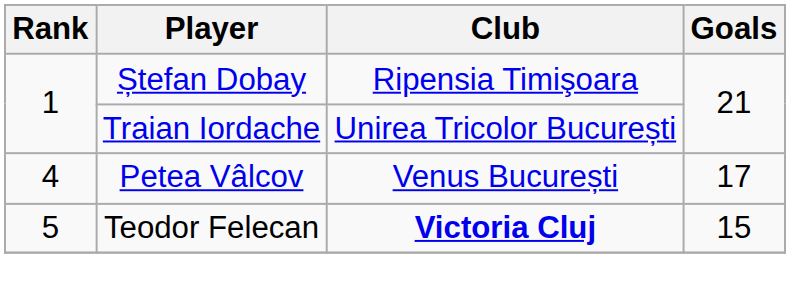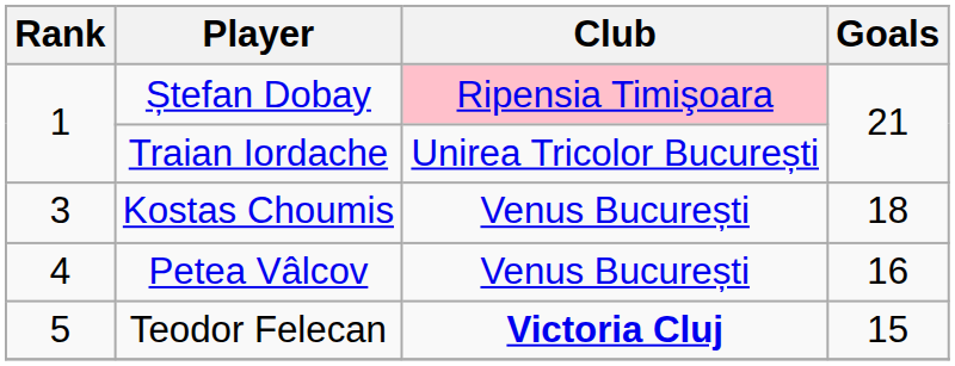 <table class="wikitable sortable" style="text-align:center">
 <tr>
 <th>Rank</th>
 <th>Player</th>
 <th>Club</th>
 <th>Goals</th>
 </tr>
 <tr>
 <td rowspan=2 align=center>1</td>
 <td><a href='#'>Ștefan Dobay</a></td>
-<td><a href='#'>Ripensia Timişoara</a></td>
+<td style="background: pink;"><a href='#'>Ripensia Timişoara</a></td>
 <td rowspan=2 align=center>21</td>
 </tr>
 <tr>
 <td><a href='#'>Traian Iordache</a></td>
 <td><a href='#'>Unirea Tricolor București</a></td>
 </tr>
 <tr>
+<td rowspan=1 align=center>3</td>
+<td><a href='#'>Kostas Choumis</a></td>
+<td><a href='#'>Venus București</a></td>
+<td rowspan=1 align=center>18</td>
+</tr>
+<tr>
 <td rowspan=1 align=center>4</td>
 <td><a href='#'>Petea Vâlcov</a></td>
 <td><a href='#'>Venus București</a></td>
-<td rowspan=1 align=center>17</td>
+<td rowspan=1 align=center>16</td>
 </tr>
 <tr>
 <td rowspan=1 align=center>5</td>
 <td>Teodor Felecan</td>
 <td><strong><a href='#'>Victoria Cluj</a></strong></td>
 <td rowspan=1 align=center>15</td>
 </tr>
 <tr>
 </tr>
 </table>
